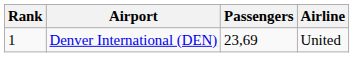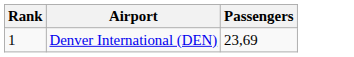 <table class="wikitable">
 <tr>
 <th>Rank</th>
 <th>Airport</th>
 <th>Passengers</th>
-<th>Airline</th>
 </tr>
 <tr>
 <td>1</td>
 <td><a href='#'>Denver International (DEN)</a></td>
 <td>23,69</td>
-<td>United</td>
 </tr>
 </table>
